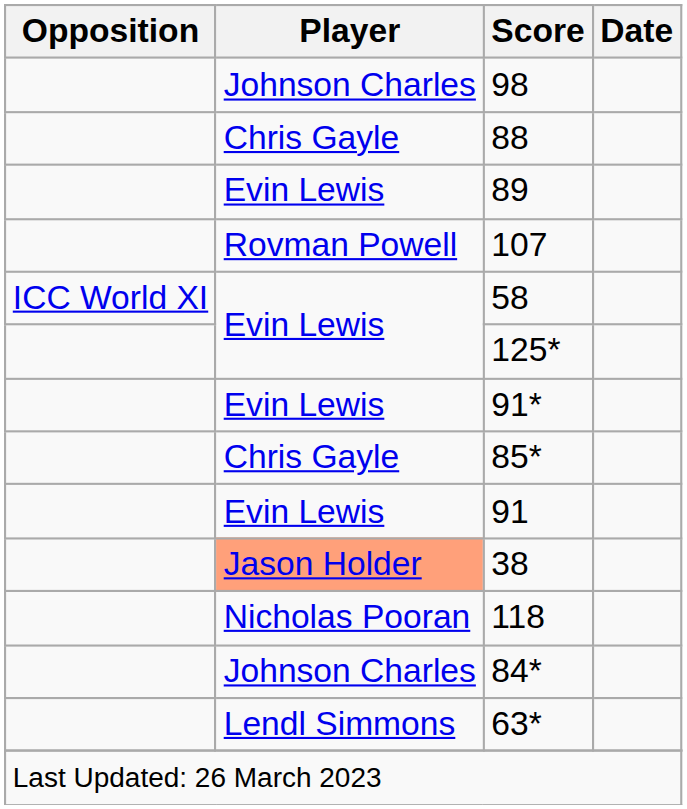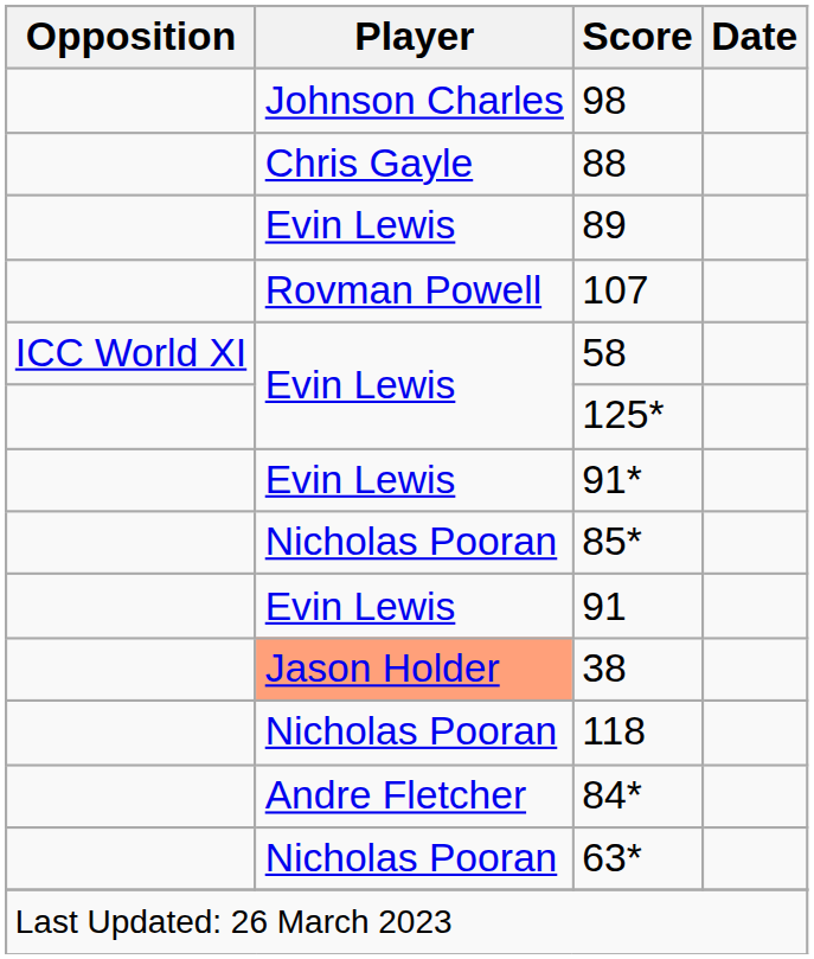 <table class="wikitable sortable">
 <tr>
 <th>Opposition</th>
 <th>Player</th>
 <th>Score</th>
 <th>Date</th>
 </tr>
 <tr>
 <td></td>
 <td><a href='#'>Johnson Charles</a></td>
 <td>98</td>
 <td></td>
 </tr>
 <tr>
 <td></td>
 <td><a href='#'>Chris Gayle</a></td>
 <td>88</td>
 <td></td>
 </tr>
 <tr>
 <td></td>
 <td><a href='#'>Evin Lewis</a></td>
 <td>89</td>
 <td></td>
 </tr>
 <tr>
 <td></td>
 <td><a href='#'>Rovman Powell</a></td>
 <td>107</td>
 <td></td>
 </tr>
 <tr>
 <td><a href='#'>ICC World XI</a></td>
 <td rowspan=2><a href='#'>Evin Lewis</a></td>
 <td>58</td>
 <td></td>
 </tr>
 <tr>
 <td></td>
 <td>125*</td>
 <td></td>
 </tr>
 <tr>
 <td></td>
 <td><a href='#'>Evin Lewis</a></td>
 <td>91*</td>
 <td></td>
 </tr>
 <tr>
 <td></td>
-<td><a href='#'>Chris Gayle</a></td>
+<td><a href='#'>Nicholas Pooran</a></td>
 <td>85*</td>
 <td></td>
 </tr>
 <tr>
 <td></td>
 <td><a href='#'>Evin Lewis</a></td>
 <td>91</td>
 <td></td>
 </tr>
 <tr>
 <td></td>
 <td style="background: lightsalmon;"><a href='#'>Jason Holder</a></td>
 <td>38</td>
 <td></td>
 </tr>
 <tr>
 <td></td>
 <td><a href='#'>Nicholas Pooran</a></td>
 <td>118</td>
 <td></td>
 </tr>
 <tr>
 <td></td>
-<td><a href='#'>Johnson Charles</a></td>
+<td><a href='#'>Andre Fletcher</a></td>
 <td>84*</td>
 <td></td>
 </tr>
 <tr>
 <td></td>
-<td><a href='#'>Lendl Simmons</a></td>
+<td><a href='#'>Nicholas Pooran</a></td>
 <td>63*</td>
 <td></td>
 </tr>
 <tr>
 </tr>
 <tr class=sortbottom>
 <td colspan=5><small>Last Updated: 26 March 2023</small></td>
 </tr>
 </table>
